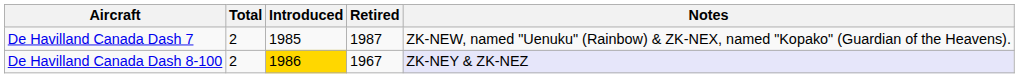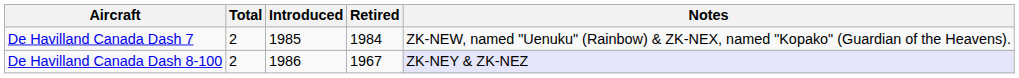 <table class=wikitable sortable">
 <tr>
 <th>Aircraft</th>
 <th>Total</th>
 <th>Introduced</th>
 <th>Retired</th>
 <th>Notes</th>
 </tr>
 <tr>
 <td><a href='#'>De Havilland Canada Dash 7</a></td>
 <td>2</td>
 <td>1985</td>
-<td>1987</td>
+<td>1984</td>
 <td>ZK-NEW, named "Uenuku" (Rainbow) & ZK-NEX, named "Kopako" (Guardian of the Heavens).</td>
 </tr>
 <tr>
 <td><a href='#'>De Havilland Canada Dash 8-100</a></td>
 <td>2</td>
-<td style="background: gold;">1986</td>
+<td>1986</td>
 <td>1967</td>
 <td style="background: lavender;">ZK-NEY & ZK-NEZ</td>
 </tr>
 </table>
